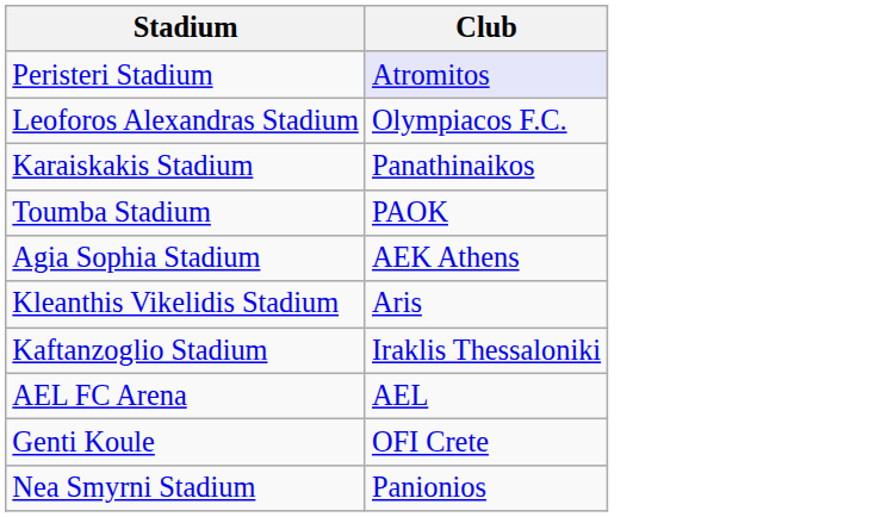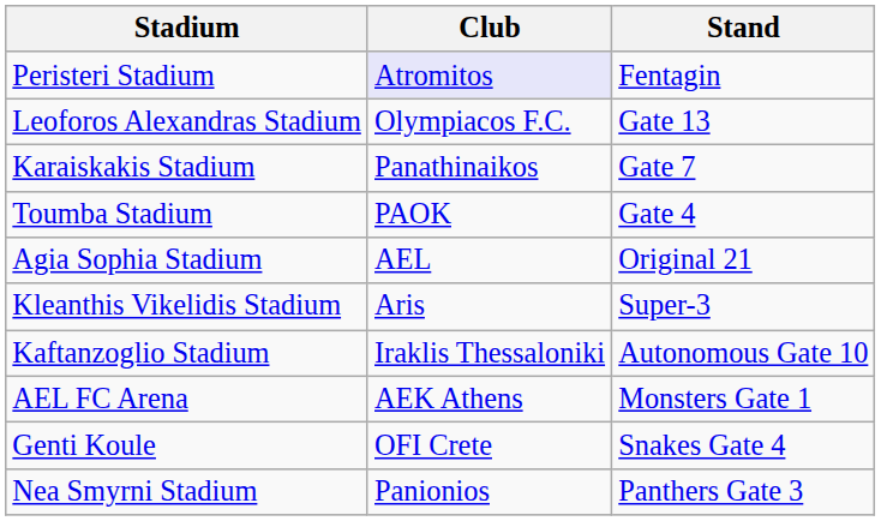 <table class="wikitable">
 <tr>
 <th>Stadium</th>
 <th>Club</th>
+<th>Stand</th>
 </tr>
 <tr>
 <td><a href='#'>Peristeri Stadium</a></td>
 <td style="background: lavender;"><a href='#'>Atromitos</a></td>
+<td><a href='#'>Fentagin</a></td>
 </tr>
 <tr>
 <td style="text-align:left;"><a href='#'>Leoforos Alexandras Stadium</a></td>
 <td><a href='#'>Olympiacos F.C.</a></td>
+<td><a href='#'>Gate 13</a></td>
 </tr>
 <tr>
 <td style="text-align:left;"><a href='#'>Karaiskakis Stadium</a></td>
 <td><a href='#'>Panathinaikos</a></td>
+<td><a href='#'>Gate 7</a></td>
 </tr>
 <tr>
 <td style="text-align:left;"><a href='#'>Toumba Stadium</a></td>
 <td><a href='#'>PAOK</a></td>
+<td><a href='#'>Gate 4</a></td>
 </tr>
 <tr>
 <td style="text-align:left;"><a href='#'>Agia Sophia Stadium</a></td>
-<td><a href='#'>AEK Athens</a></td>
+<td><a href='#'>AEL</a></td>
+<td><a href='#'>Original 21</a></td>
 </tr>
 <tr>
 <td style="text-align:left;"><a href='#'>Kleanthis Vikelidis Stadium</a></td>
 <td><a href='#'>Aris</a></td>
+<td><a href='#'>Super-3</a></td>
 </tr>
 <tr>
 <td style="text-align:left;"><a href='#'>Kaftanzoglio Stadium</a></td>
 <td><a href='#'>Iraklis Thessaloniki</a></td>
+<td><a href='#'>Autonomous Gate 10</a></td>
 </tr>
 <tr>
 <td style="text-align:left;"><a href='#'>AEL FC Arena</a></td>
-<td><a href='#'>AEL</a></td>
+<td><a href='#'>AEK Athens</a></td>
+<td><a href='#'>Monsters Gate 1</a></td>
 </tr>
 <tr>
 <td style="text-align:left;"><a href='#'>Genti Koule</a></td>
 <td><a href='#'>OFI Crete</a></td>
+<td><a href='#'>Snakes Gate 4</a></td>
 </tr>
 <tr>
 <td style="text-align:left;"><a href='#'>Nea Smyrni Stadium</a></td>
 <td><a href='#'>Panionios</a></td>
+<td><a href='#'>Panthers Gate 3</a></td>
 </tr>
 </table>
